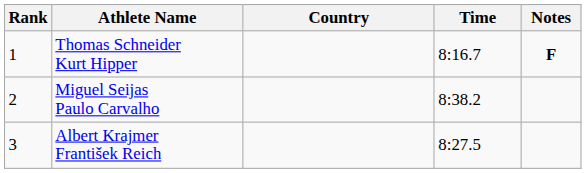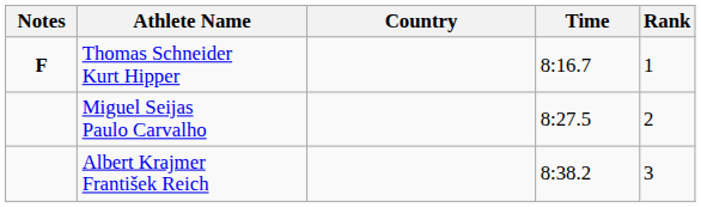 <table class="wikitable">
 <tr>
-<th width=25>Rank</th>
+<th width=50>Notes</th>
 <th width=175>Athlete Name</th>
 <th width=175>Country</th>
 <th width=75>Time</th>
-<th width=50>Notes</th>
+<th width=25>Rank</th>
 </tr>
 <tr>
-<td>1</td>
+<td align=center><strong>F</strong></td>
 <td><a href='#'>Thomas Schneider</a><br><a href='#'>Kurt Hipper</a></td>
 <td></td>
 <td>8:16.7</td>
-<td align=center><strong>F</strong></td>
+<td>1</td>
 </tr>
 <tr>
-<td>2</td>
+<td align=center></td>
 <td><a href='#'>Miguel Seijas</a><br><a href='#'>Paulo Carvalho</a></td>
 <td></td>
-<td>8:38.2</td>
-<td align=center></td>
+<td>8:27.5</td>
+<td>2</td>
 </tr>
 <tr>
-<td>3</td>
+<td align=center></td>
 <td><a href='#'>Albert Krajmer</a><br><a href='#'>František Reich</a></td>
 <td></td>
-<td>8:27.5</td>
-<td align=center></td>
+<td>8:38.2</td>
+<td>3</td>
 </tr>
 </table>
